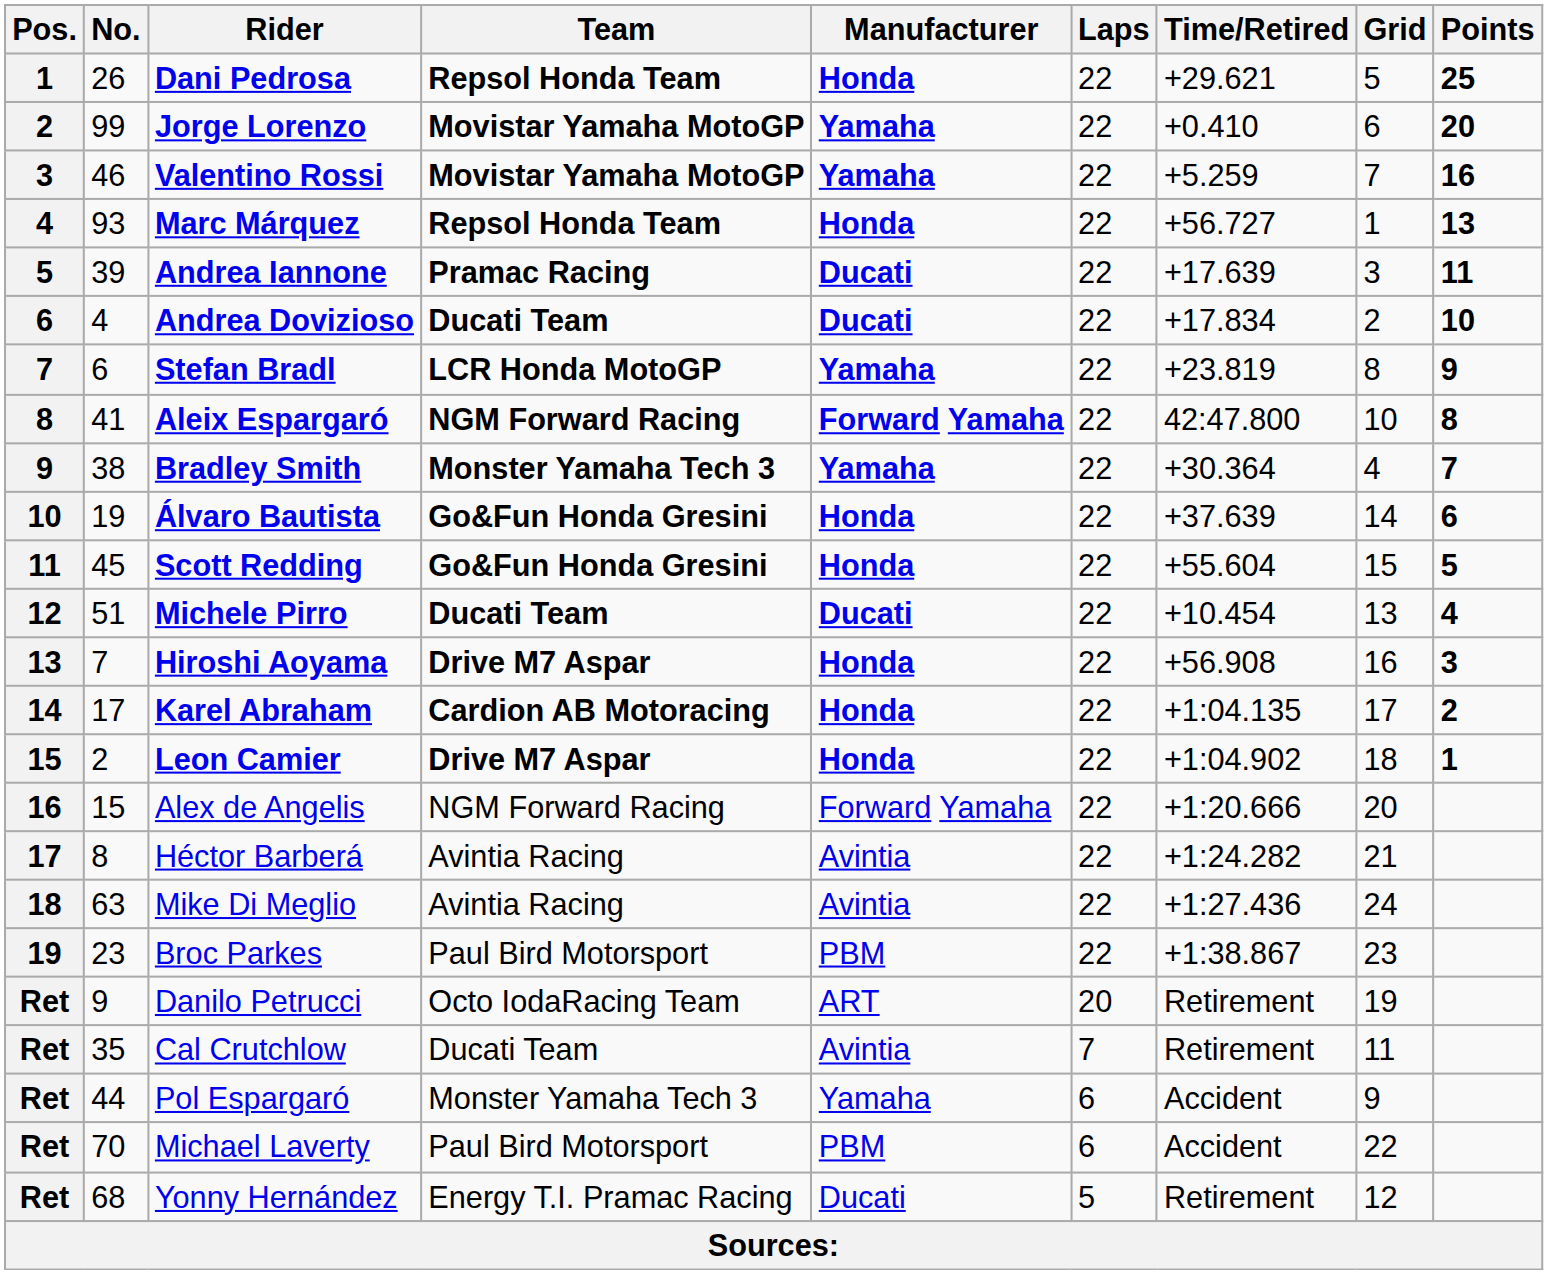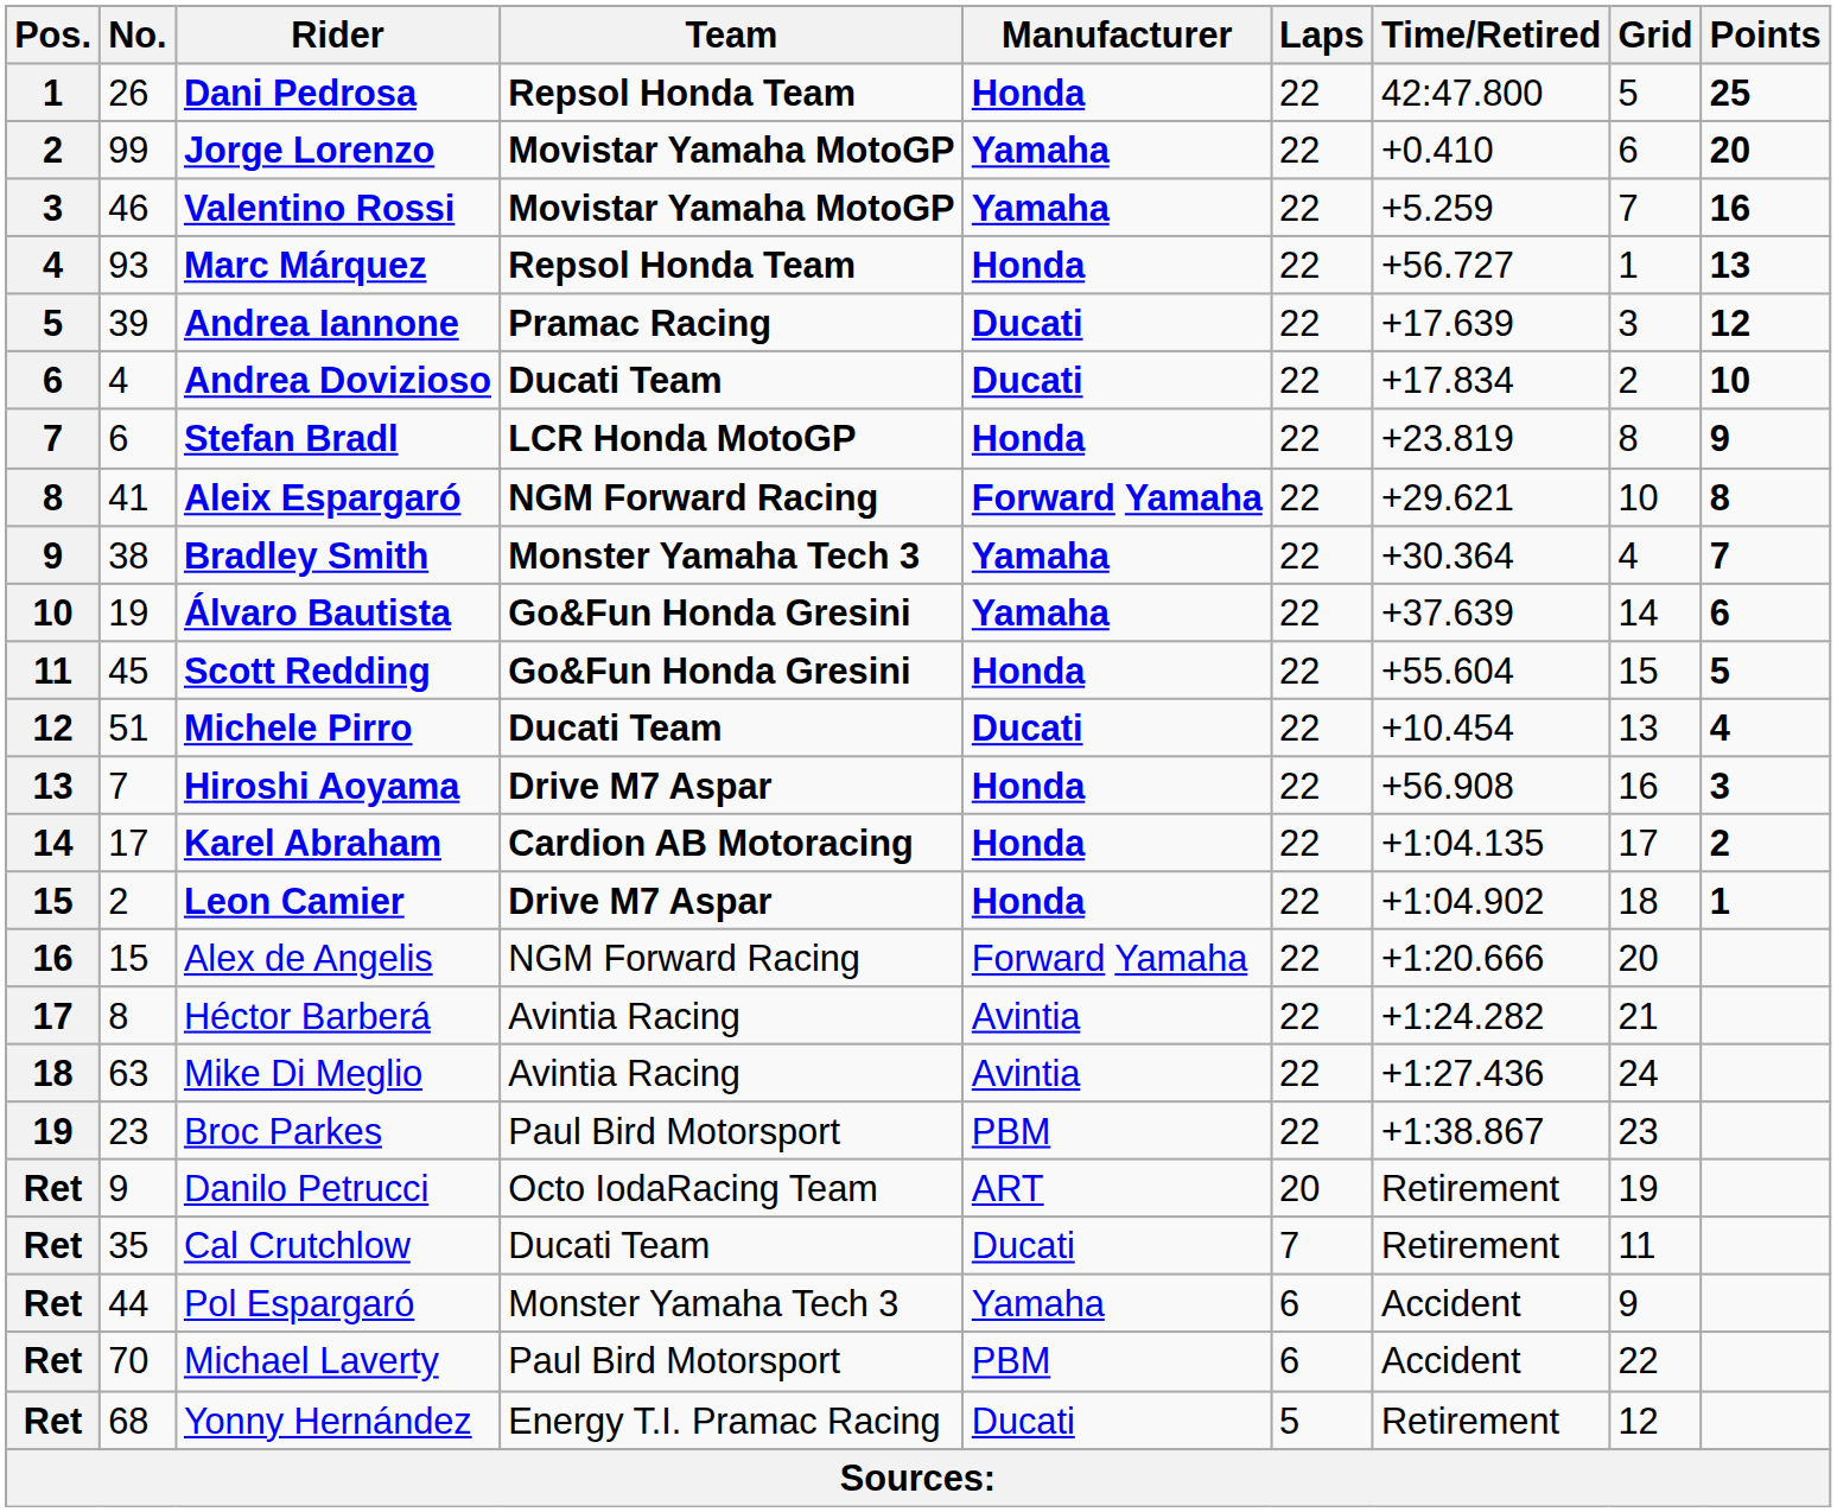 <table class="wikitable" style="font-size: 95%;">
 <tr>
 <th>Pos.</th>
 <th>No.</th>
 <th>Rider</th>
 <th>Team</th>
 <th>Manufacturer</th>
 <th>Laps</th>
 <th>Time/Retired</th>
 <th>Grid</th>
 <th>Points</th>
 </tr>
 <tr>
 <th>1</th>
 <td>26</td>
 <td> <strong><a href='#'>Dani Pedrosa</a></strong></td>
 <td><strong>Repsol Honda Team</strong></td>
 <td><strong><a href='#'>Honda</a></strong></td>
 <td>22</td>
-<td>+29.621</td>
+<td>42:47.800</td>
 <td>5</td>
 <td><strong>25</strong></td>
 </tr>
 <tr>
 <th>2</th>
 <td>99</td>
 <td> <strong><a href='#'>Jorge Lorenzo</a></strong></td>
 <td><strong>Movistar Yamaha MotoGP</strong></td>
 <td><strong><a href='#'>Yamaha</a></strong></td>
 <td>22</td>
 <td>+0.410</td>
 <td>6</td>
 <td><strong>20</strong></td>
 </tr>
 <tr>
 <th>3</th>
 <td>46</td>
 <td> <strong><a href='#'>Valentino Rossi</a></strong></td>
 <td><strong>Movistar Yamaha MotoGP</strong></td>
 <td><strong><a href='#'>Yamaha</a></strong></td>
 <td>22</td>
 <td>+5.259</td>
 <td>7</td>
 <td><strong>16</strong></td>
 </tr>
 <tr>
 <th>4</th>
 <td>93</td>
 <td> <strong><a href='#'>Marc Márquez</a></strong></td>
 <td><strong>Repsol Honda Team</strong></td>
 <td><strong><a href='#'>Honda</a></strong></td>
 <td>22</td>
 <td>+56.727</td>
 <td>1</td>
 <td><strong>13</strong></td>
 </tr>
 <tr>
 <th>5</th>
 <td>39</td>
 <td> <strong><a href='#'>Andrea Iannone</a></strong></td>
 <td><strong>Pramac Racing</strong></td>
 <td><strong><a href='#'>Ducati</a></strong></td>
 <td>22</td>
 <td>+17.639</td>
 <td>3</td>
-<td><strong>11</strong></td>
+<td><strong>12</strong></td>
 </tr>
 <tr>
 <th>6</th>
 <td>4</td>
 <td> <strong><a href='#'>Andrea Dovizioso</a></strong></td>
 <td><strong>Ducati Team</strong></td>
 <td><strong><a href='#'>Ducati</a></strong></td>
 <td>22</td>
 <td>+17.834</td>
 <td>2</td>
 <td><strong>10</strong></td>
 </tr>
 <tr>
 <th>7</th>
 <td>6</td>
 <td> <strong><a href='#'>Stefan Bradl</a></strong></td>
 <td><strong>LCR Honda MotoGP</strong></td>
-<td><strong><a href='#'>Yamaha</a></strong></td>
+<td><strong><a href='#'>Honda</a></strong></td>
 <td>22</td>
 <td>+23.819</td>
 <td>8</td>
 <td><strong>9</strong></td>
 </tr>
 <tr>
 <th>8</th>
 <td>41</td>
 <td> <strong><a href='#'>Aleix Espargaró</a></strong></td>
 <td><strong>NGM Forward Racing</strong></td>
 <td><strong><a href='#'>Forward</a> <a href='#'>Yamaha</a></strong></td>
 <td>22</td>
-<td>42:47.800</td>
+<td>+29.621</td>
 <td>10</td>
 <td><strong>8</strong></td>
 </tr>
 <tr>
 <th>9</th>
 <td>38</td>
 <td> <strong><a href='#'>Bradley Smith</a></strong></td>
 <td><strong>Monster Yamaha Tech 3</strong></td>
 <td><strong><a href='#'>Yamaha</a></strong></td>
 <td>22</td>
 <td>+30.364</td>
 <td>4</td>
 <td><strong>7</strong></td>
 </tr>
 <tr>
 <th>10</th>
 <td>19</td>
 <td> <strong><a href='#'>Álvaro Bautista</a></strong></td>
 <td><strong>Go&Fun Honda Gresini</strong></td>
-<td><strong><a href='#'>Honda</a></strong></td>
+<td><strong><a href='#'>Yamaha</a></strong></td>
 <td>22</td>
 <td>+37.639</td>
 <td>14</td>
 <td><strong>6</strong></td>
 </tr>
 <tr>
 <th>11</th>
 <td>45</td>
 <td> <strong><a href='#'>Scott Redding</a></strong></td>
 <td><strong>Go&Fun Honda Gresini</strong></td>
 <td><strong><a href='#'>Honda</a></strong></td>
 <td>22</td>
 <td>+55.604</td>
 <td>15</td>
 <td><strong>5</strong></td>
 </tr>
 <tr>
 <th>12</th>
 <td>51</td>
 <td> <strong><a href='#'>Michele Pirro</a></strong></td>
 <td><strong>Ducati Team</strong></td>
 <td><strong><a href='#'>Ducati</a></strong></td>
 <td>22</td>
 <td>+10.454</td>
 <td>13</td>
 <td><strong>4</strong></td>
 </tr>
 <tr>
 <th>13</th>
 <td>7</td>
 <td> <strong><a href='#'>Hiroshi Aoyama</a></strong></td>
 <td><strong>Drive M7 Aspar</strong></td>
 <td><strong><a href='#'>Honda</a></strong></td>
 <td>22</td>
 <td>+56.908</td>
 <td>16</td>
 <td><strong>3</strong></td>
 </tr>
 <tr>
 <th>14</th>
 <td>17</td>
 <td> <strong><a href='#'>Karel Abraham</a></strong></td>
 <td><strong>Cardion AB Motoracing</strong></td>
 <td><strong><a href='#'>Honda</a></strong></td>
 <td>22</td>
 <td>+1:04.135</td>
 <td>17</td>
 <td><strong>2</strong></td>
 </tr>
 <tr>
 <th>15</th>
 <td>2</td>
 <td> <strong><a href='#'>Leon Camier</a></strong></td>
 <td><strong>Drive M7 Aspar</strong></td>
 <td><strong><a href='#'>Honda</a></strong></td>
 <td>22</td>
 <td>+1:04.902</td>
 <td>18</td>
 <td><strong>1</strong></td>
 </tr>
 <tr>
 <th>16</th>
 <td>15</td>
 <td> <a href='#'>Alex de Angelis</a></td>
 <td>NGM Forward Racing</td>
 <td><a href='#'>Forward</a> <a href='#'>Yamaha</a></td>
 <td>22</td>
 <td>+1:20.666</td>
 <td>20</td>
 <td></td>
 </tr>
 <tr>
 <th>17</th>
 <td>8</td>
 <td> <a href='#'>Héctor Barberá</a></td>
 <td>Avintia Racing</td>
 <td><a href='#'>Avintia</a></td>
 <td>22</td>
 <td>+1:24.282</td>
 <td>21</td>
 <td></td>
 </tr>
 <tr>
 <th>18</th>
 <td>63</td>
 <td> <a href='#'>Mike Di Meglio</a></td>
 <td>Avintia Racing</td>
 <td><a href='#'>Avintia</a></td>
 <td>22</td>
 <td>+1:27.436</td>
 <td>24</td>
 <td></td>
 </tr>
 <tr>
 <th>19</th>
 <td>23</td>
 <td> <a href='#'>Broc Parkes</a></td>
 <td>Paul Bird Motorsport</td>
 <td><a href='#'>PBM</a></td>
 <td>22</td>
 <td>+1:38.867</td>
 <td>23</td>
 <td></td>
 </tr>
 <tr>
 <th>Ret</th>
 <td>9</td>
 <td> <a href='#'>Danilo Petrucci</a></td>
 <td>Octo IodaRacing Team</td>
 <td><a href='#'>ART</a></td>
 <td>20</td>
 <td>Retirement</td>
 <td>19</td>
 <td></td>
 </tr>
 <tr>
 <th>Ret</th>
 <td>35</td>
 <td> <a href='#'>Cal Crutchlow</a></td>
 <td>Ducati Team</td>
-<td><a href='#'>Avintia</a></td>
+<td><a href='#'>Ducati</a></td>
 <td>7</td>
 <td>Retirement</td>
 <td>11</td>
 <td></td>
 </tr>
 <tr>
 <th>Ret</th>
 <td>44</td>
 <td> <a href='#'>Pol Espargaró</a></td>
 <td>Monster Yamaha Tech 3</td>
 <td><a href='#'>Yamaha</a></td>
 <td>6</td>
 <td>Accident</td>
 <td>9</td>
 <td></td>
 </tr>
 <tr>
 <th>Ret</th>
 <td>70</td>
 <td> <a href='#'>Michael Laverty</a></td>
 <td>Paul Bird Motorsport</td>
 <td><a href='#'>PBM</a></td>
 <td>6</td>
 <td>Accident</td>
 <td>22</td>
 <td></td>
 </tr>
 <tr>
 <th>Ret</th>
 <td>68</td>
 <td> <a href='#'>Yonny Hernández</a></td>
 <td>Energy T.I. Pramac Racing</td>
 <td><a href='#'>Ducati</a></td>
 <td>5</td>
 <td>Retirement</td>
 <td>12</td>
 <td></td>
 </tr>
 <tr>
 <th colspan=9>Sources: </th>
 </tr>
 </table>
